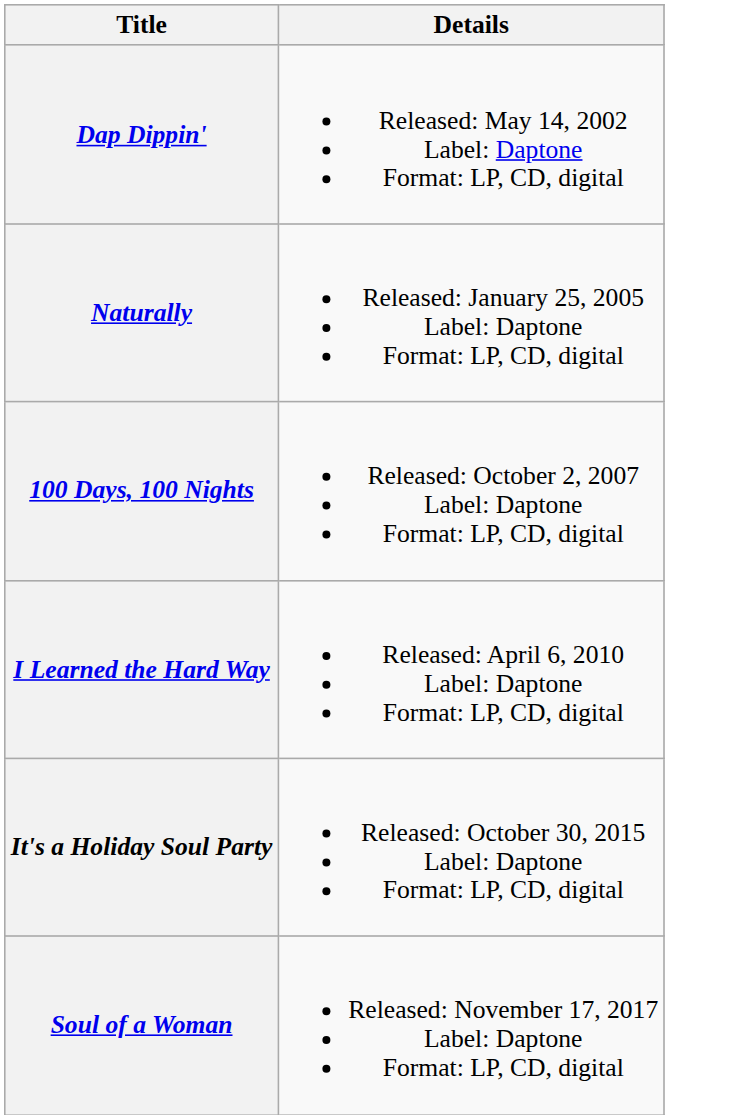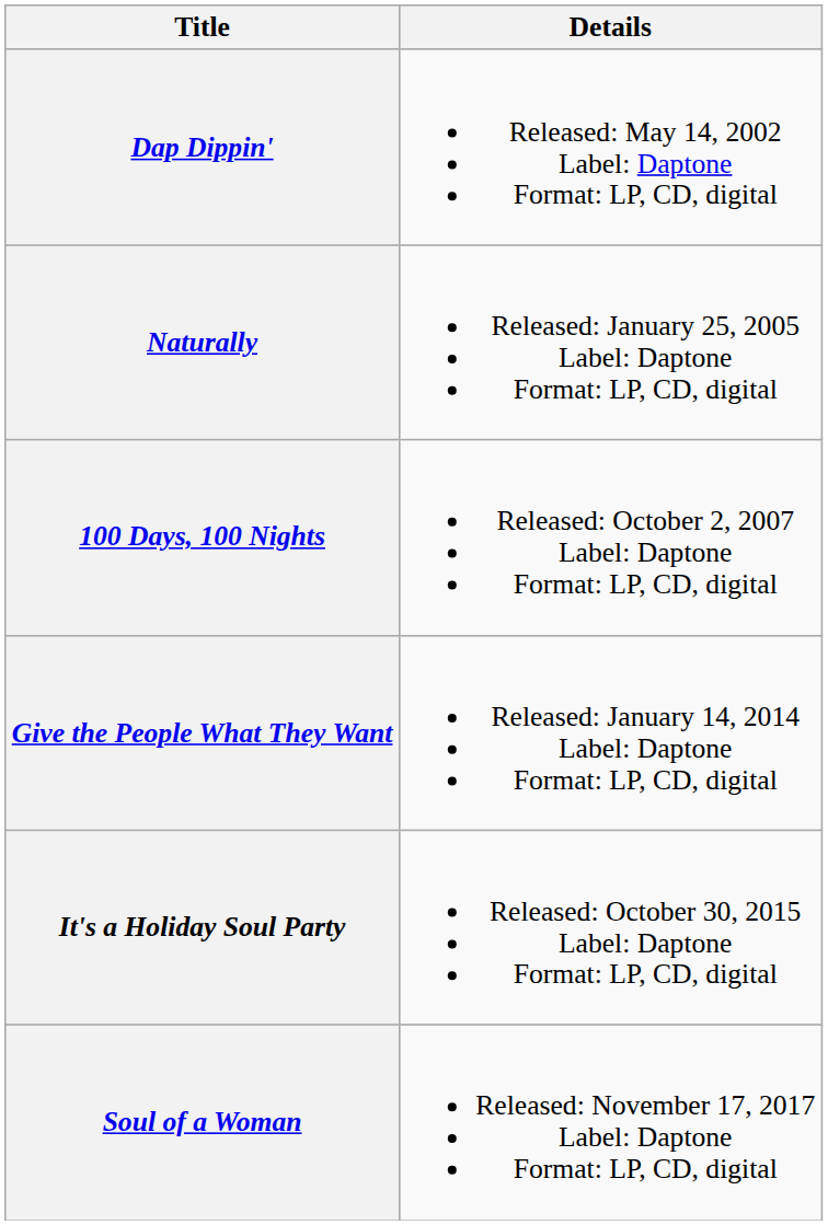 <table class="wikitable plainrowheaders" style="text-align:center;">
 <tr>
 <th scope="col">Title</th>
 <th scope="col">Details</th>
 </tr>
 <tr>
 <th scope="row"><em><a href='#'>Dap Dippin'</a></em></th>
 <td><br><ul><li>Released: May 14, 2002</li><li>Label: <a href='#'>Daptone</a></li><li>Format: LP, CD, digital</li></ul></td>
 </tr>
 <tr>
 <th scope="row"><em><a href='#'>Naturally</a></em></th>
 <td><br><ul><li>Released: January 25, 2005</li><li>Label: Daptone</li><li>Format: LP, CD, digital</li></ul></td>
 </tr>
 <tr>
 <th scope="row"><em><a href='#'>100 Days, 100 Nights</a></em></th>
 <td><br><ul><li>Released: October 2, 2007</li><li>Label: Daptone</li><li>Format: LP, CD, digital</li></ul></td>
 </tr>
 <tr>
-<th scope="row"><em><a href='#'>I Learned the Hard Way</a></em></th>
-<td><br><ul><li>Released: April 6, 2010</li><li>Label: Daptone</li><li>Format: LP, CD, digital</li></ul></td>
+<th scope="row"><em><a href='#'>Give the People What They Want</a></em></th>
+<td><br><ul><li>Released: January 14, 2014</li><li>Label: Daptone</li><li>Format: LP, CD, digital</li></ul></td>
 </tr>
 <tr>
 <th scope="row"><em>It's a Holiday Soul Party</em></th>
 <td><br><ul><li>Released: October 30, 2015</li><li>Label: Daptone</li><li>Format: LP, CD, digital</li></ul></td>
 </tr>
 <tr>
 <th scope="row"><em><a href='#'>Soul of a Woman</a></em></th>
 <td><br><ul><li>Released: November 17, 2017</li><li>Label: Daptone</li><li>Format: LP, CD, digital</li></ul></td>
 </tr>
 </table>
